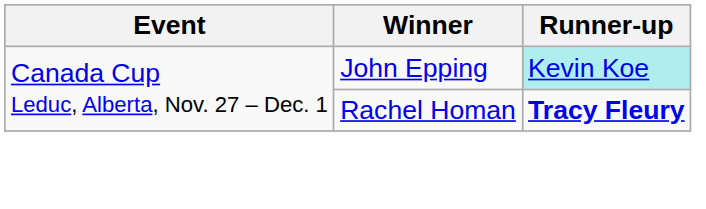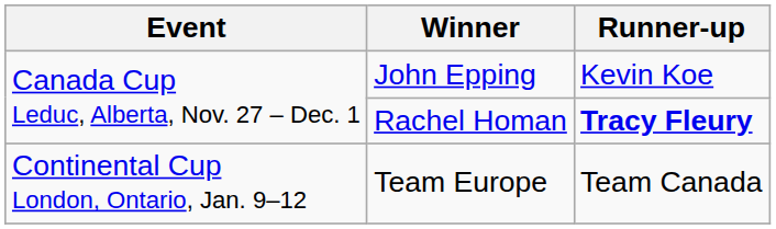 <table class="wikitable">
 <tr>
 <th>Event</th>
 <th>Winner</th>
 <th>Runner-up</th>
 </tr>
 <tr>
 <td rowspan=2><a href='#'>Canada Cup</a> <br> <small><a href='#'>Leduc</a>, <a href='#'>Alberta</a>, Nov. 27 – Dec. 1</small></td>
 <td> <a href='#'>John Epping</a></td>
-<td style="background: paleturquoise;"> <a href='#'>Kevin Koe</a></td>
+<td> <a href='#'>Kevin Koe</a></td>
 </tr>
 <tr>
 <td> <a href='#'>Rachel Homan</a></td>
 <td><strong> <a href='#'>Tracy Fleury</a></strong></td>
 </tr>
+<tr>
+<td><a href='#'>Continental Cup</a> <br> <small><a href='#'>London, Ontario</a>, Jan. 9–12</small></td>
+<td> Team Europe</td>
+<td> Team Canada</td>
+</tr>
 </table>
